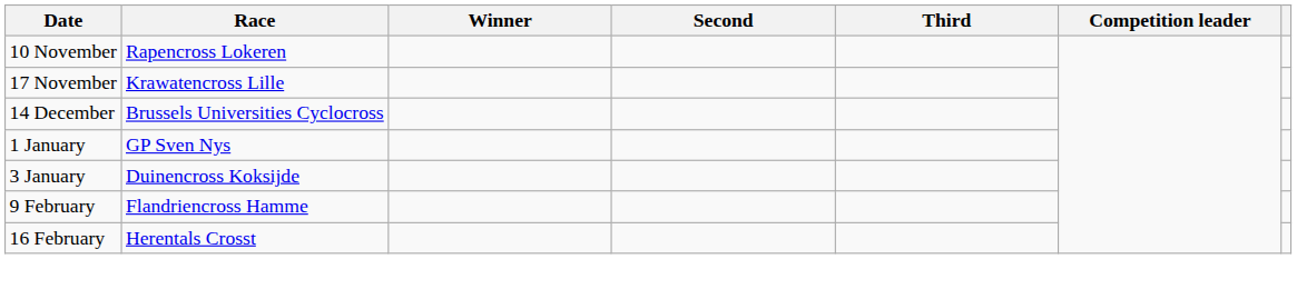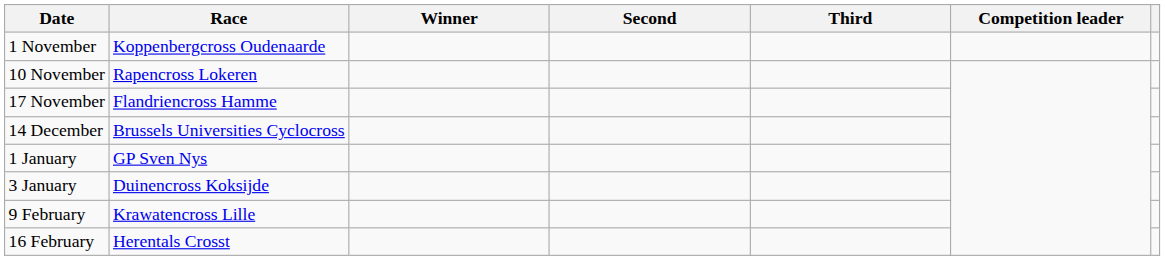 <table class="wikitable" style="font-size: 100%; white-space: nowrap;">
 <tr>
 <th>Date</th>
 <th>Race</th>
 <th width="175">Winner</th>
 <th width="175">Second</th>
 <th width="175">Third</th>
 <th width="175">Competition leader</th>
 <th></th>
+</tr>
+<tr>
+<td>1 November</td>
+<td><a href='#'>Koppenbergcross Oudenaarde</a></td>
+<td></td>
+<td></td>
+<td></td>
+<td></td>
+<td></td>
 </tr>
 <tr>
 <td>10 November</td>
 <td><a href='#'>Rapencross Lokeren</a></td>
 <td></td>
 <td></td>
 <td></td>
 <td rowspan="7"></td>
 <td></td>
 </tr>
 <tr>
 <td>17 November</td>
-<td><a href='#'>Krawatencross Lille</a></td>
+<td><a href='#'>Flandriencross Hamme</a></td>
 <td></td>
 <td></td>
 <td></td>
 <td></td>
 </tr>
 <tr>
 <td>14 December</td>
 <td><a href='#'>Brussels Universities Cyclocross</a></td>
 <td></td>
 <td></td>
 <td></td>
 <td></td>
 </tr>
 <tr>
 <td>1 January</td>
 <td><a href='#'> GP Sven Nys</a></td>
 <td></td>
 <td></td>
 <td></td>
 <td></td>
 </tr>
 <tr>
 <td>3 January</td>
 <td><a href='#'>Duinencross Koksijde</a></td>
 <td></td>
 <td></td>
 <td></td>
 <td></td>
 </tr>
 <tr>
 <td>9 February</td>
-<td><a href='#'>Flandriencross Hamme</a></td>
+<td><a href='#'>Krawatencross Lille</a></td>
 <td></td>
 <td></td>
 <td></td>
 <td></td>
 </tr>
 <tr>
 <td>16 February</td>
 <td><a href='#'>Herentals Crosst</a></td>
 <td></td>
 <td></td>
 <td></td>
 <td></td>
 </tr>
 </table>
